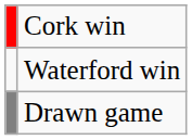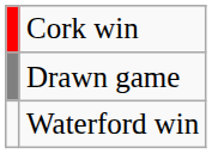 <table class="wikitable">
 <tr>
 <td style="background-color:#FF0000"></td>
 <td>Cork win</td>
 </tr>
 <tr>
+<td style="background-color:#808080"></td>
+<td>Drawn game</td>
+</tr>
+<tr>
 <td></td>
 <td>Waterford win</td>
 </tr>
-<tr>
-<td style="background-color:#808080"></td>
-<td>Drawn game</td>
-</tr>
 </table>
